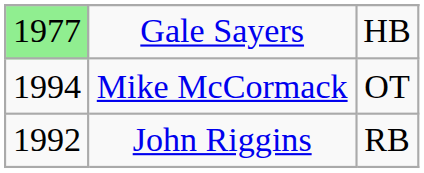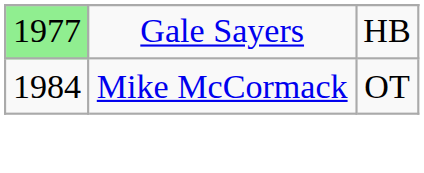 <table class="wikitable" style="text-align:center;">
 <tr>
 </tr>
 <tr>
 <td style="background: lightgreen;">1977</td>
 <td><a href='#'>Gale Sayers</a></td>
 <td>HB</td>
 </tr>
 <tr>
-<td>1994</td>
+<td>1984</td>
 <td><a href='#'>Mike McCormack</a></td>
 <td>OT</td>
 </tr>
-<tr>
-<td>1992</td>
-<td><a href='#'>John Riggins</a></td>
-<td>RB</td>
-</tr>
 </table>
